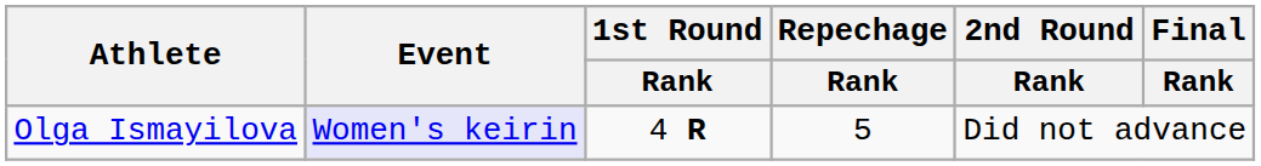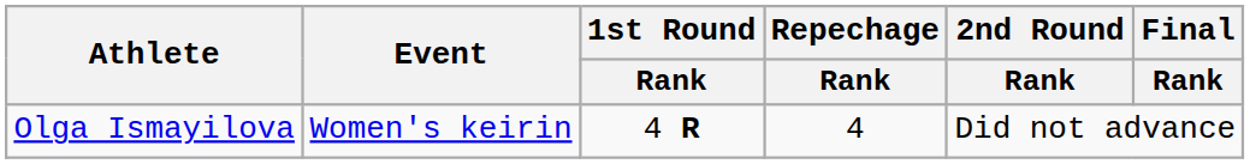 <table class="wikitable" style="font-size:90%">
 <tr>
 <th rowspan=2>Athlete</th>
 <th rowspan=2>Event</th>
 <th>1st Round</th>
 <th>Repechage</th>
 <th>2nd Round</th>
 <th>Final</th>
 </tr>
 <tr style="font-size:95%">
 <th>Rank</th>
 <th>Rank</th>
 <th>Rank</th>
 <th>Rank</th>
 </tr>
 <tr align=center>
 <td align=left><a href='#'>Olga Ismayilova</a></td>
-<td align=left style="background: lavender;"><a href='#'>Women's keirin</a></td>
+<td align=left><a href='#'>Women's keirin</a></td>
 <td>4 <strong>R</strong></td>
-<td>5</td>
+<td>4</td>
 <td colspan=2>Did not advance</td>
 </tr>
 </table>
